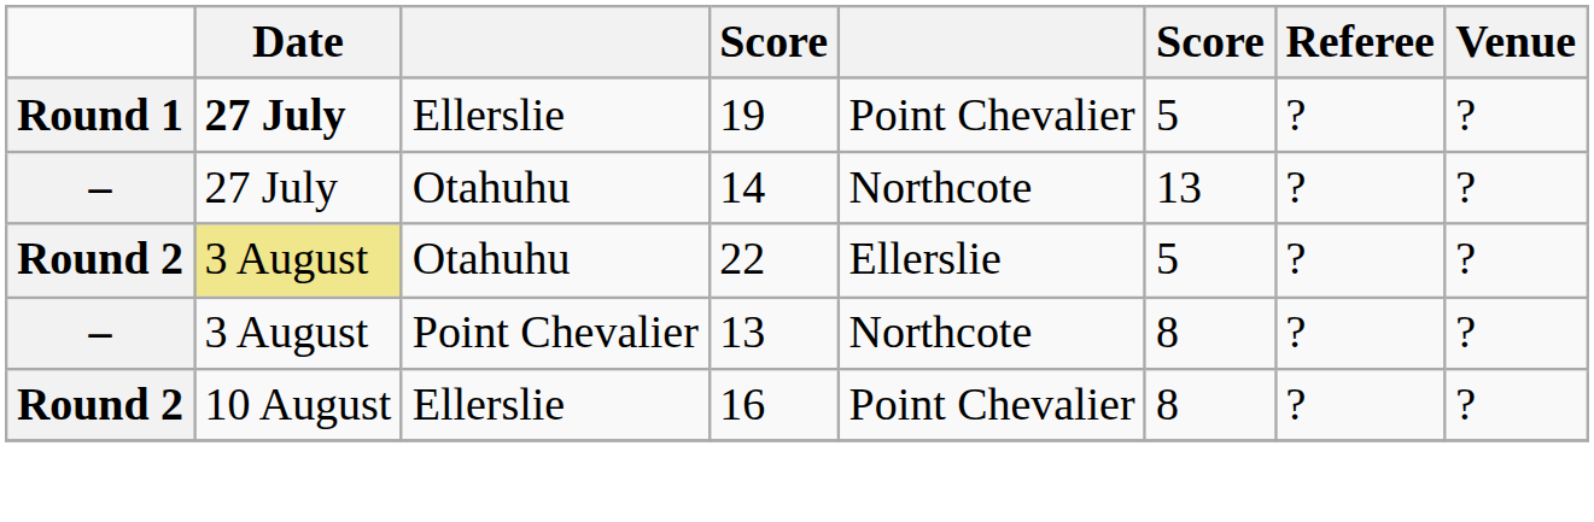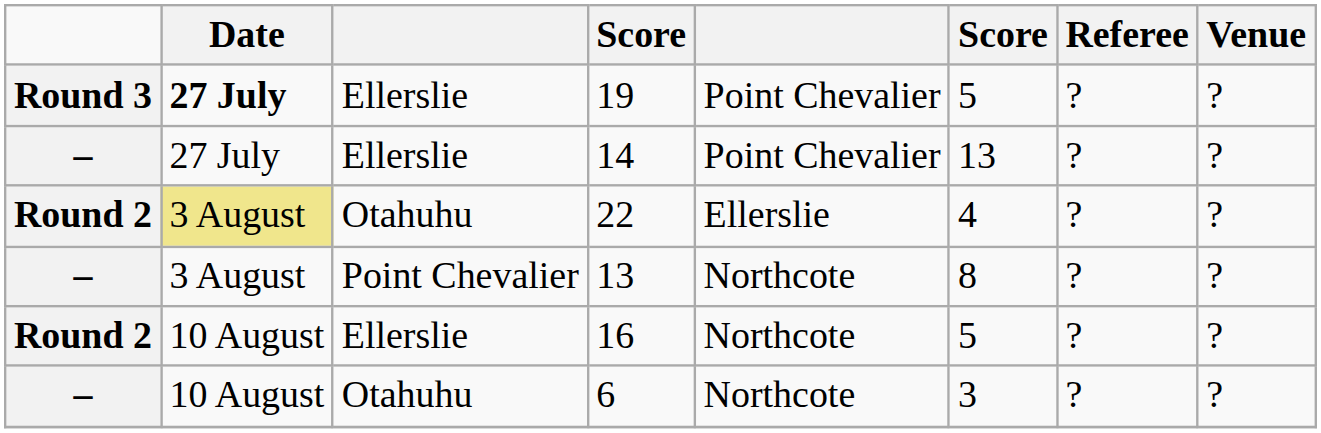 <table class="wikitable mw-collapsible">
 <tr>
 <td></td>
 <th scope="col">Date</th>
 <th scope="col"></th>
 <th scope="col">Score</th>
 <th scope="col"></th>
 <th scope="col">Score</th>
 <th scope="col">Referee</th>
 <th scope="col">Venue</th>
 </tr>
 <tr>
-<th scope="row">Round 1</th>
+<th scope="row">Round 3</th>
 <td><strong>27 July</strong></td>
 <td>Ellerslie</td>
 <td>19</td>
 <td>Point Chevalier</td>
 <td>5</td>
 <td>?</td>
 <td>?</td>
 </tr>
 <tr>
 <th scope="row">–</th>
 <td>27 July</td>
-<td>Otahuhu</td>
+<td>Ellerslie</td>
 <td>14</td>
-<td>Northcote</td>
+<td>Point Chevalier</td>
 <td>13</td>
 <td>?</td>
 <td>?</td>
 </tr>
 <tr>
 <th scope="row">Round 2</th>
 <td style="background: khaki;">3 August </td>
 <td>Otahuhu</td>
 <td>22</td>
 <td>Ellerslie</td>
-<td>5</td>
+<td>4</td>
 <td>?</td>
 <td>?</td>
 </tr>
 <tr>
 <th scope="row">–</th>
 <td>3 August</td>
 <td>Point Chevalier</td>
 <td>13</td>
 <td>Northcote</td>
 <td>8</td>
 <td>?</td>
 <td>?</td>
 </tr>
 <tr>
 <th scope="row">Round 2</th>
 <td>10 August</td>
 <td>Ellerslie</td>
 <td>16</td>
-<td>Point Chevalier</td>
-<td>8</td>
+<td>Northcote</td>
+<td>5</td>
+<td>?</td>
+<td>?</td>
+</tr>
+<tr>
+<th scope="row">–</th>
+<td>10 August</td>
+<td>Otahuhu</td>
+<td>6</td>
+<td>Northcote</td>
+<td>3</td>
 <td>?</td>
 <td>?</td>
 </tr>
 <tr>
 </tr>
 </table>
